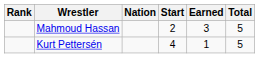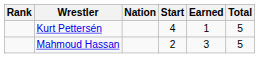 <table class="wikitable sortable" style="text-align:center;">
 <tr>
 <th>Rank</th>
 <th>Wrestler</th>
 <th>Nation</th>
 <th>Start</th>
 <th>Earned</th>
 <th>Total</th>
 </tr>
 <tr>
 <td></td>
+<td align=left><a href='#'>Kurt Pettersén</a></td>
+<td align=left></td>
+<td>4</td>
+<td>1</td>
+<td>5</td>
+</tr>
+<tr>
+<td></td>
 <td align=left><a href='#'>Mahmoud Hassan</a></td>
 <td align=left></td>
 <td>2</td>
 <td>3</td>
 <td>5</td>
 </tr>
-<tr>
-<td></td>
-<td align=left><a href='#'>Kurt Pettersén</a></td>
-<td align=left></td>
-<td>4</td>
-<td>1</td>
-<td>5</td>
-</tr>
 </table>
